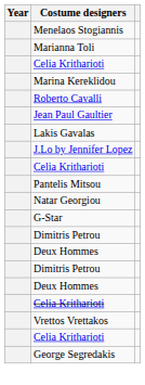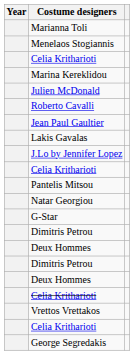 <table class="wikitable plainrowheaders">
 <tr>
 <th>Year</th>
 <th>Costume designers</th>
 <th></th>
 </tr>
 <tr>
 <th scope="row"></th>
-<td>Menelaos Stogiannis</td>
+<td>Marianna Toli</td>
 <td></td>
 </tr>
 <tr>
 <th scope="row"></th>
-<td>Marianna Toli</td>
+<td>Menelaos Stogiannis</td>
 <td></td>
 </tr>
 <tr>
 <th scope="row"></th>
 <td><a href='#'>Celia Kritharioti</a></td>
 <td></td>
 </tr>
 <tr>
 <th scope="row"></th>
 <td>Marina Kereklidou</td>
+<td></td>
+</tr>
+<tr>
+<th scope="row"></th>
+<td><a href='#'>Julien McDonald</a></td>
 <td></td>
 </tr>
 <tr>
 <th scope="row"></th>
 <td><a href='#'>Roberto Cavalli</a></td>
 <td></td>
 </tr>
 <tr>
 <th scope="row"></th>
 <td><a href='#'>Jean Paul Gaultier</a></td>
 <td></td>
 </tr>
 <tr>
 <th scope="row"></th>
 <td>Lakis Gavalas</td>
 <td></td>
 </tr>
 <tr>
 <th scope="row"></th>
 <td><a href='#'>J.Lo by Jennifer Lopez</a></td>
 <td></td>
 </tr>
 <tr>
 <th scope="row"></th>
 <td><a href='#'>Celia Kritharioti</a></td>
 <td></td>
 </tr>
 <tr>
 <th scope="row"></th>
 <td>Pantelis Mitsou</td>
 <td></td>
 </tr>
 <tr>
 <th scope="row"></th>
 <td>Natar Georgiou</td>
 <td></td>
 </tr>
 <tr>
 <th scope="row"></th>
 <td>G-Star</td>
 <td></td>
 </tr>
 <tr>
 <th scope="row"></th>
 <td>Dimitris Petrou</td>
 <td></td>
 </tr>
 <tr>
 <th scope="row"></th>
 <td>Deux Hommes</td>
 <td></td>
 </tr>
 <tr>
 <th scope="row"></th>
 <td>Dimitris Petrou</td>
 <td></td>
 </tr>
 <tr>
 <th scope="row"></th>
 <td>Deux Hommes</td>
 <td></td>
 </tr>
 <tr>
 <th scope="row"><s></s></th>
 <td><s><a href='#'>Celia Kritharioti</a></s></td>
 <td></td>
 </tr>
 <tr>
 <th scope="row"></th>
 <td>Vrettos Vrettakos</td>
 <td></td>
 </tr>
 <tr>
 <th scope="row"></th>
 <td><a href='#'>Celia Kritharioti</a></td>
 <td></td>
 </tr>
 <tr>
 <th scope="row"></th>
 <td>George Segredakis</td>
 <td></td>
 </tr>
 </table>
